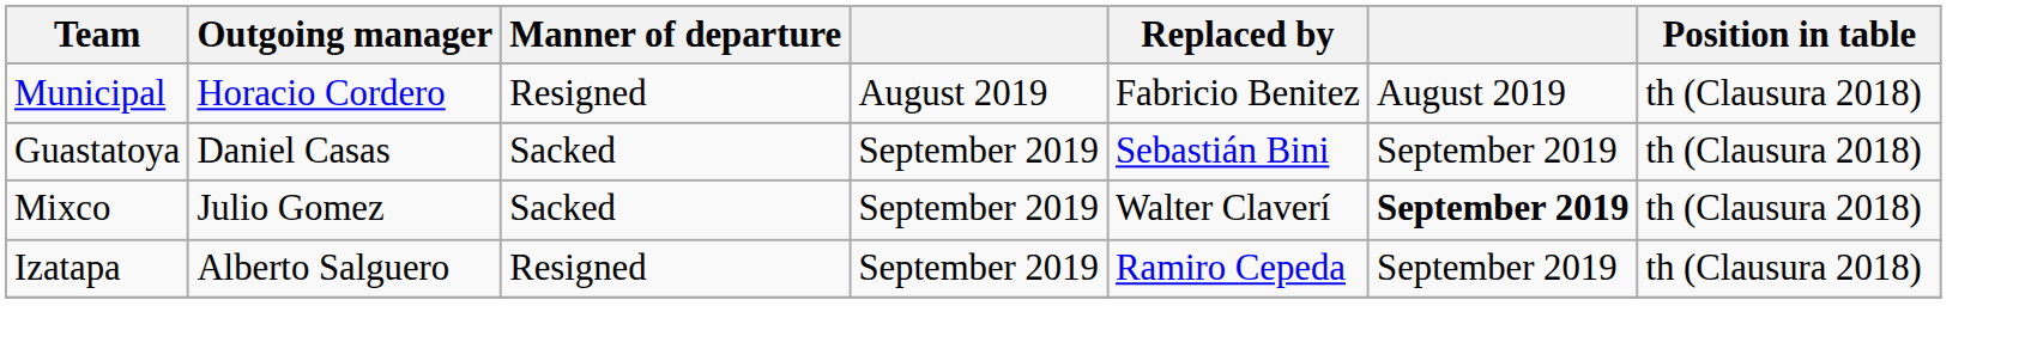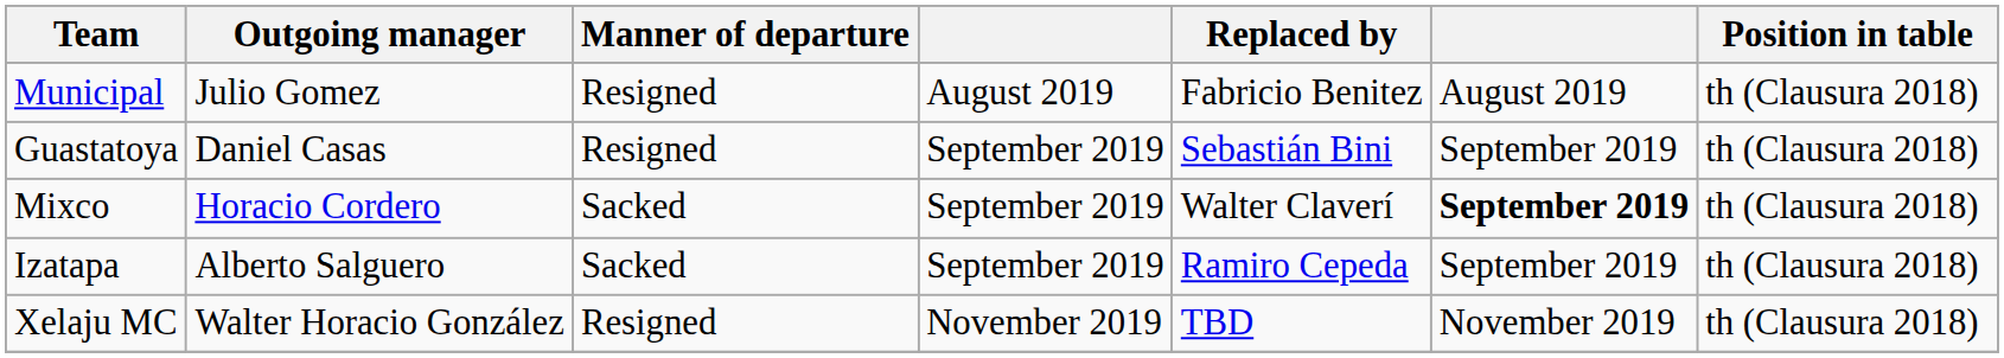 <table class="wikitable">
 <tr>
 <th>Team</th>
 <th>Outgoing manager</th>
 <th>Manner of departure</th>
 <th></th>
 <th>Replaced by</th>
 <th></th>
 <th width=125px>Position in table</th>
 </tr>
 <tr>
 <td><a href='#'>Municipal</a></td>
-<td> <a href='#'>Horacio Cordero</a></td>
+<td> Julio Gomez</td>
 <td>Resigned</td>
 <td>August 2019</td>
 <td> Fabricio Benitez</td>
 <td>August 2019</td>
 <td>th (Clausura 2018)</td>
 </tr>
 <tr>
 <td>Guastatoya</td>
 <td> Daniel Casas</td>
-<td>Sacked</td>
+<td>Resigned</td>
 <td>September 2019</td>
 <td> <a href='#'>Sebastián Bini</a></td>
 <td>September 2019</td>
 <td>th (Clausura 2018)</td>
 </tr>
 <tr>
 <td>Mixco</td>
-<td> Julio Gomez</td>
+<td> <a href='#'>Horacio Cordero</a></td>
 <td>Sacked</td>
 <td>September 2019</td>
 <td> Walter Claverí</td>
 <td><strong>September 2019</strong></td>
 <td>th (Clausura 2018)</td>
 </tr>
 <tr>
 <td>Izatapa</td>
 <td> Alberto Salguero</td>
-<td>Resigned</td>
+<td>Sacked</td>
 <td>September 2019</td>
 <td> <a href='#'>Ramiro Cepeda</a></td>
 <td>September 2019</td>
 <td>th (Clausura 2018)</td>
 </tr>
 <tr>
+<td>Xelaju MC</td>
+<td> Walter Horacio González</td>
+<td>Resigned</td>
+<td>November 2019</td>
+<td> <a href='#'>TBD</a></td>
+<td>November 2019</td>
+<td>th (Clausura 2018)</td>
+</tr>
+<tr>
 </tr>
 </table>
